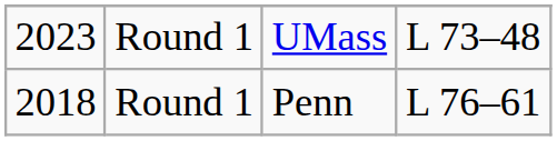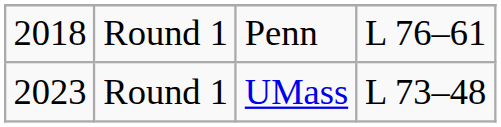 <table class="wikitable">
 <tr>
+</tr>
+<tr>
+<td>2018</td>
+<td>Round  1</td>
+<td>Penn</td>
+<td>L 76–61</td>
 </tr>
 <tr>
 <td>2023</td>
 <td>Round 1</td>
 <td><a href='#'>UMass</a></td>
 <td>L 73–48</td>
 </tr>
-<tr>
-<td>2018</td>
-<td>Round  1</td>
-<td>Penn</td>
-<td>L 76–61</td>
-</tr>
 </table>
